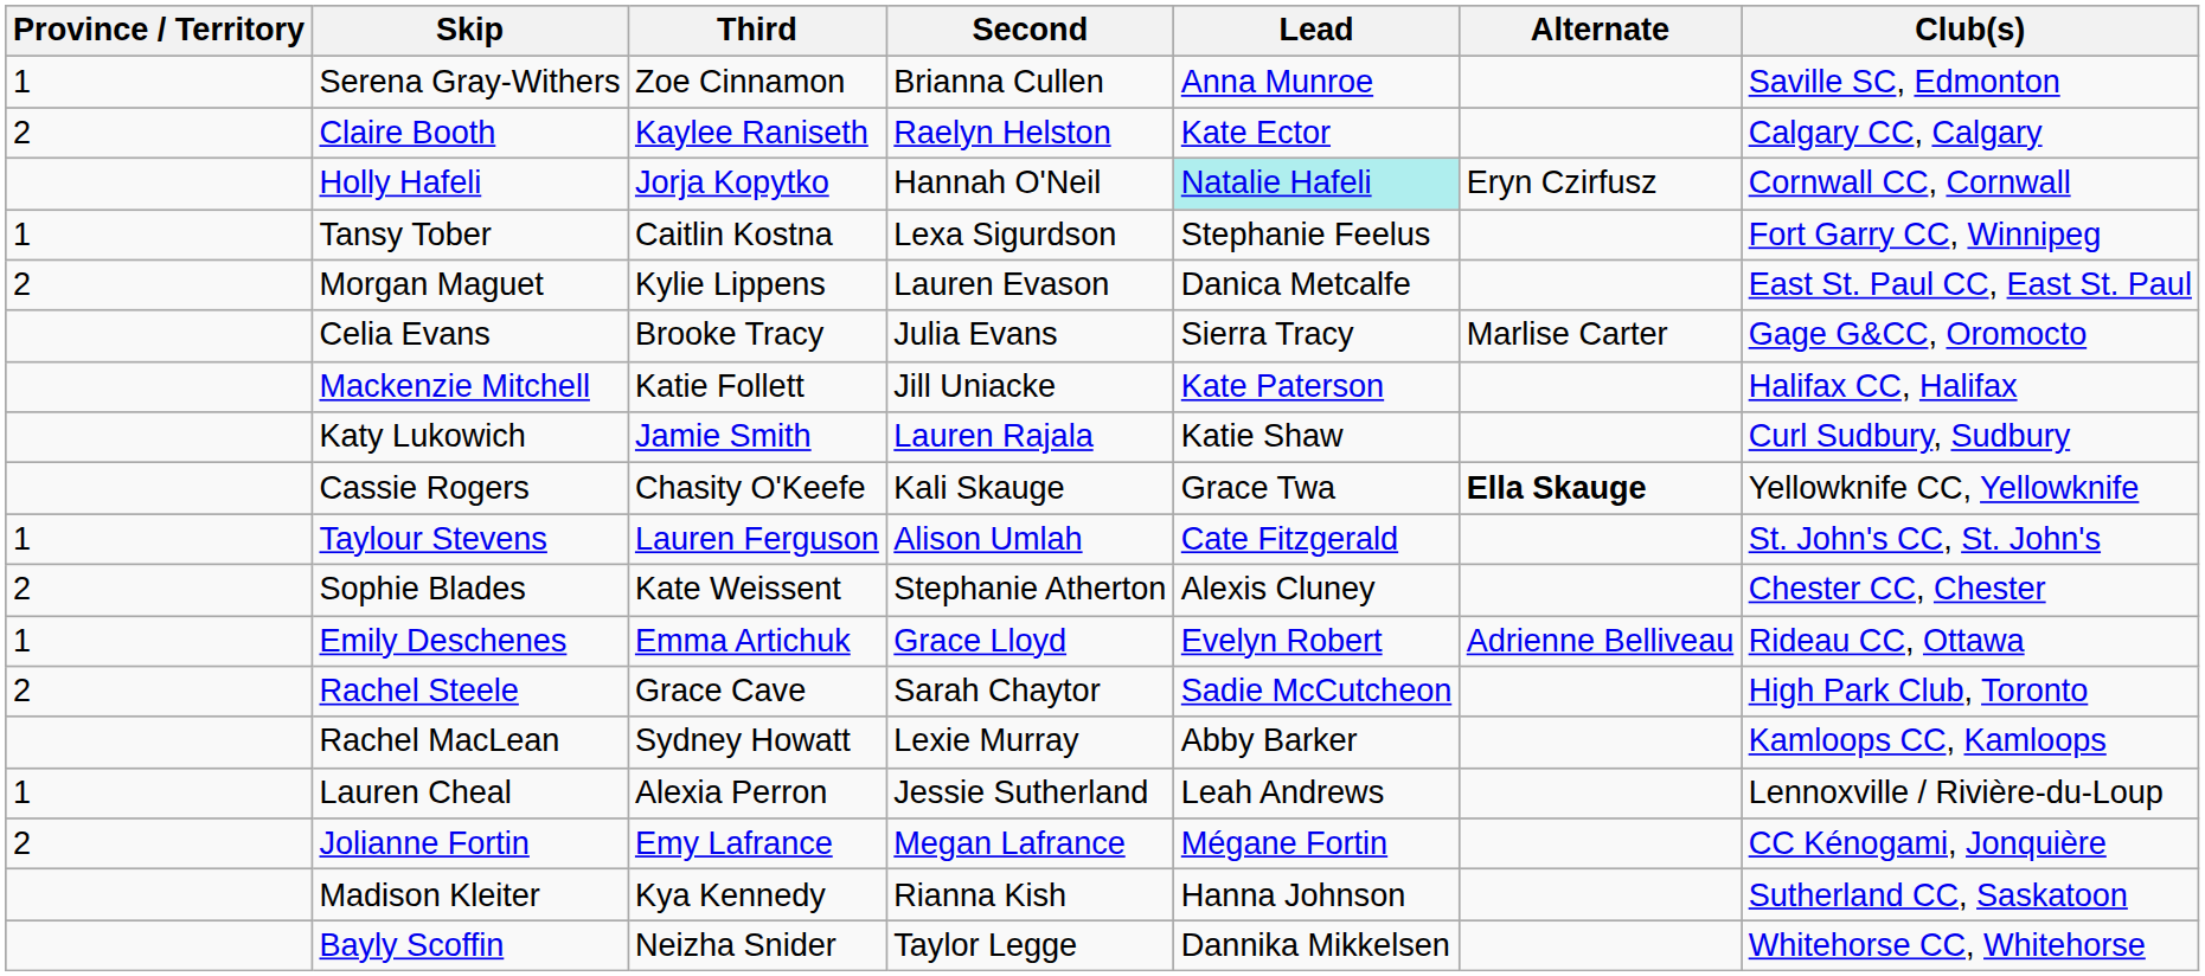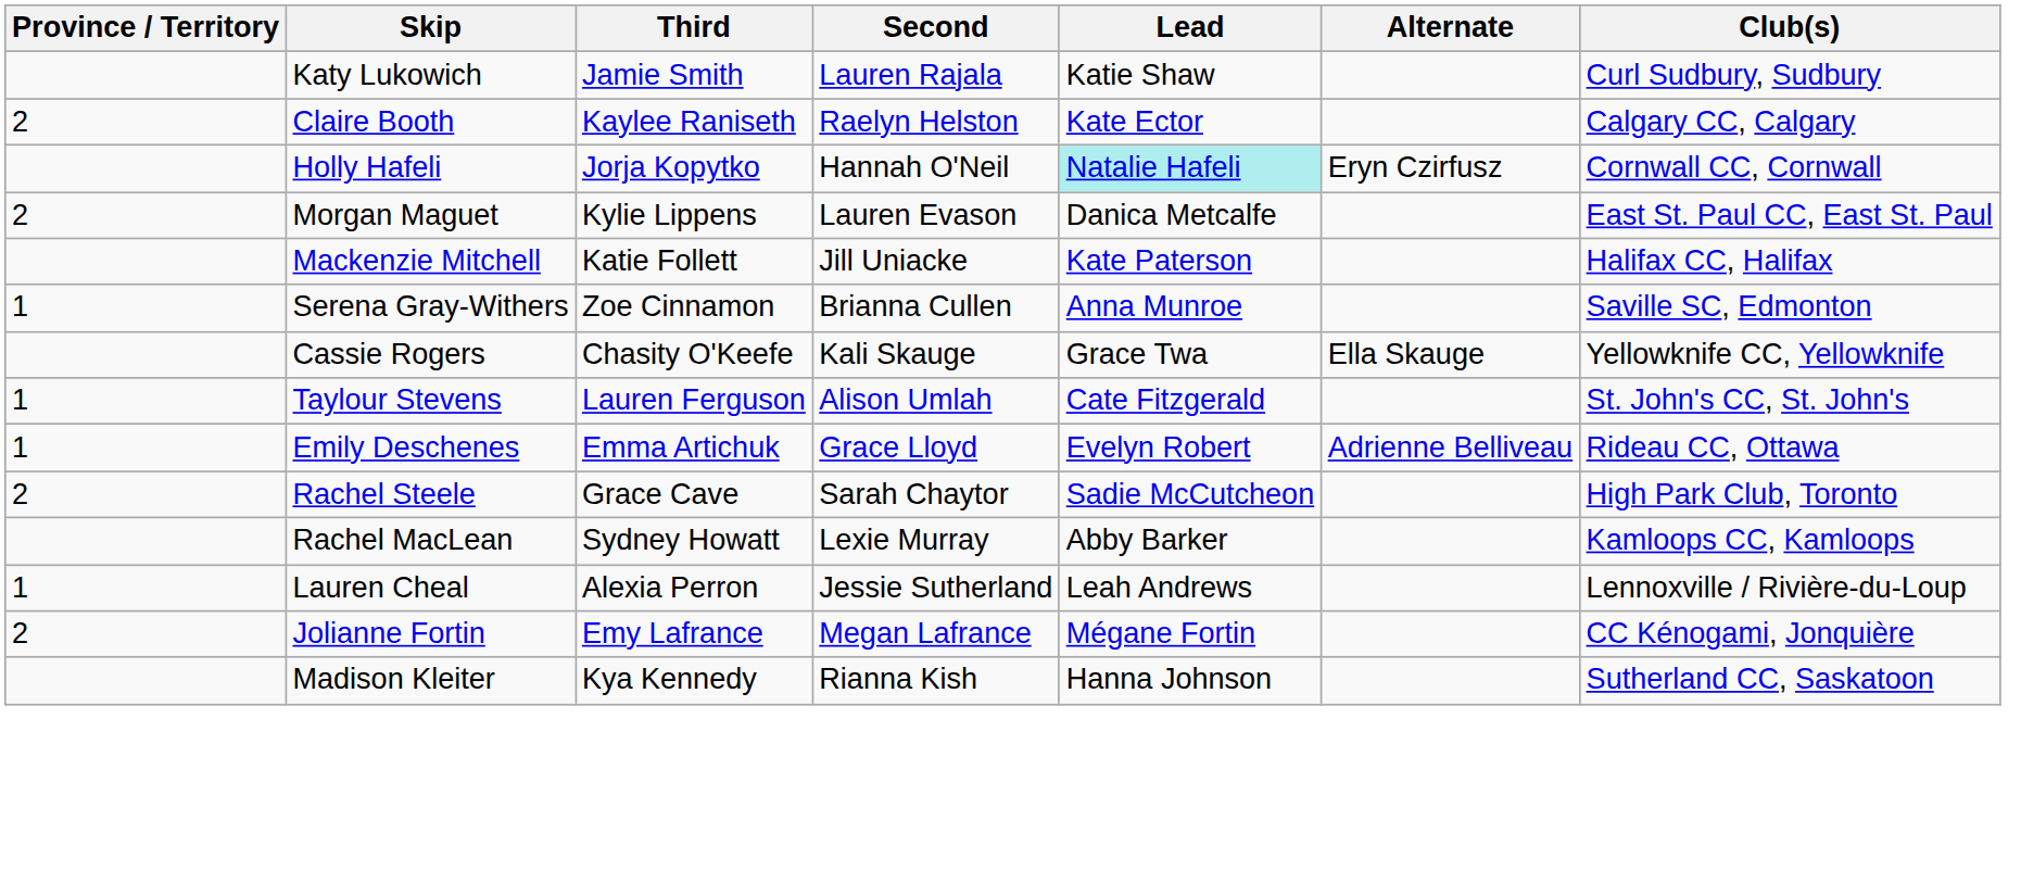 <table class="wikitable">
 <tr>
 <th scope="col">Province / Territory</th>
 <th scope="col">Skip</th>
 <th scope="col">Third</th>
 <th scope="col">Second</th>
 <th scope="col">Lead</th>
 <th scope="col">Alternate</th>
 <th scope="col">Club(s)</th>
 </tr>
 <tr>
-<td> 1</td>
-<td>Serena Gray-Withers</td>
-<td>Zoe Cinnamon</td>
-<td>Brianna Cullen</td>
-<td><a href='#'>Anna Munroe</a></td>
 <td></td>
-<td><a href='#'>Saville SC</a>, <a href='#'>Edmonton</a></td>
+<td>Katy Lukowich</td>
+<td><a href='#'>Jamie Smith</a></td>
+<td><a href='#'>Lauren Rajala</a></td>
+<td>Katie Shaw</td>
+<td></td>
+<td><a href='#'>Curl Sudbury</a>, <a href='#'>Sudbury</a></td>
 </tr>
 <tr>
 <td> 2</td>
 <td><a href='#'>Claire Booth</a></td>
 <td><a href='#'>Kaylee Raniseth</a></td>
 <td><a href='#'>Raelyn Helston</a></td>
 <td><a href='#'>Kate Ector</a></td>
 <td></td>
 <td><a href='#'>Calgary CC</a>, <a href='#'>Calgary</a></td>
 </tr>
 <tr>
 <td></td>
 <td><a href='#'>Holly Hafeli</a></td>
 <td><a href='#'>Jorja Kopytko</a></td>
 <td>Hannah O'Neil</td>
 <td style="background: paleturquoise;"><a href='#'>Natalie Hafeli</a></td>
 <td>Eryn Czirfusz</td>
 <td><a href='#'>Cornwall CC</a>, <a href='#'>Cornwall</a></td>
 </tr>
 <tr>
-<td> 1</td>
-<td>Tansy Tober</td>
-<td>Caitlin Kostna</td>
-<td>Lexa Sigurdson</td>
-<td>Stephanie Feelus</td>
-<td></td>
-<td><a href='#'>Fort Garry CC</a>, <a href='#'>Winnipeg</a></td>
-</tr>
-<tr>
 <td> 2</td>
 <td>Morgan Maguet</td>
 <td>Kylie Lippens</td>
 <td>Lauren Evason</td>
 <td>Danica Metcalfe</td>
 <td></td>
 <td><a href='#'>East St. Paul CC</a>, <a href='#'>East St. Paul</a></td>
-</tr>
-<tr>
-<td></td>
-<td>Celia Evans</td>
-<td>Brooke Tracy</td>
-<td>Julia Evans</td>
-<td>Sierra Tracy</td>
-<td>Marlise Carter</td>
-<td><a href='#'>Gage G&CC</a>, <a href='#'>Oromocto</a></td>
 </tr>
 <tr>
 <td></td>
 <td><a href='#'>Mackenzie Mitchell</a></td>
 <td>Katie Follett</td>
 <td>Jill Uniacke</td>
 <td><a href='#'>Kate Paterson</a></td>
 <td></td>
 <td><a href='#'>Halifax CC</a>, <a href='#'>Halifax</a></td>
 </tr>
 <tr>
+<td> 1</td>
+<td>Serena Gray-Withers</td>
+<td>Zoe Cinnamon</td>
+<td>Brianna Cullen</td>
+<td><a href='#'>Anna Munroe</a></td>
 <td></td>
-<td>Katy Lukowich</td>
-<td><a href='#'>Jamie Smith</a></td>
-<td><a href='#'>Lauren Rajala</a></td>
-<td>Katie Shaw</td>
-<td></td>
-<td><a href='#'>Curl Sudbury</a>, <a href='#'>Sudbury</a></td>
+<td><a href='#'>Saville SC</a>, <a href='#'>Edmonton</a></td>
 </tr>
 <tr>
 <td></td>
 <td>Cassie Rogers</td>
 <td>Chasity O'Keefe</td>
 <td>Kali Skauge</td>
 <td>Grace Twa</td>
-<td><strong>Ella Skauge</strong></td>
+<td>Ella Skauge</td>
 <td>Yellowknife CC, <a href='#'>Yellowknife</a></td>
 </tr>
 <tr>
 <td> 1</td>
 <td><a href='#'>Taylour Stevens</a></td>
 <td><a href='#'>Lauren Ferguson</a></td>
 <td><a href='#'>Alison Umlah</a></td>
 <td><a href='#'>Cate Fitzgerald</a></td>
 <td></td>
 <td><a href='#'>St. John's CC</a>, <a href='#'>St. John's</a></td>
-</tr>
-<tr>
-<td> 2</td>
-<td>Sophie Blades</td>
-<td>Kate Weissent</td>
-<td>Stephanie Atherton</td>
-<td>Alexis Cluney</td>
-<td></td>
-<td><a href='#'>Chester CC</a>, <a href='#'>Chester</a></td>
 </tr>
 <tr>
 <td> 1</td>
 <td><a href='#'>Emily Deschenes</a></td>
 <td><a href='#'>Emma Artichuk</a></td>
 <td><a href='#'>Grace Lloyd</a></td>
 <td><a href='#'>Evelyn Robert</a></td>
 <td><a href='#'>Adrienne Belliveau</a></td>
 <td><a href='#'>Rideau CC</a>, <a href='#'>Ottawa</a></td>
 </tr>
 <tr>
 <td> 2</td>
 <td><a href='#'>Rachel Steele</a></td>
 <td>Grace Cave</td>
 <td>Sarah Chaytor</td>
 <td><a href='#'>Sadie McCutcheon</a></td>
 <td></td>
 <td><a href='#'>High Park Club</a>, <a href='#'>Toronto</a></td>
 </tr>
 <tr>
 <td></td>
 <td>Rachel MacLean</td>
 <td>Sydney Howatt</td>
 <td>Lexie Murray</td>
 <td>Abby Barker</td>
 <td></td>
 <td><a href='#'>Kamloops CC</a>, <a href='#'>Kamloops</a></td>
 </tr>
 <tr>
 <td> 1</td>
 <td>Lauren Cheal</td>
 <td>Alexia Perron</td>
 <td>Jessie Sutherland</td>
 <td>Leah Andrews</td>
 <td></td>
 <td>Lennoxville / Rivière-du-Loup</td>
 </tr>
 <tr>
 <td> 2</td>
 <td><a href='#'>Jolianne Fortin</a></td>
 <td><a href='#'>Emy Lafrance</a></td>
 <td><a href='#'>Megan Lafrance</a></td>
 <td><a href='#'>Mégane Fortin</a></td>
 <td></td>
 <td><a href='#'>CC Kénogami</a>, <a href='#'>Jonquière</a></td>
 </tr>
 <tr>
 <td></td>
 <td>Madison Kleiter</td>
 <td>Kya Kennedy</td>
 <td>Rianna Kish</td>
 <td>Hanna Johnson</td>
 <td></td>
 <td><a href='#'>Sutherland CC</a>, <a href='#'>Saskatoon</a></td>
 </tr>
-<tr>
-<td></td>
-<td><a href='#'>Bayly Scoffin</a></td>
-<td>Neizha Snider</td>
-<td>Taylor Legge</td>
-<td>Dannika Mikkelsen</td>
-<td></td>
-<td><a href='#'>Whitehorse CC</a>, <a href='#'>Whitehorse</a></td>
-</tr>
 </table>
